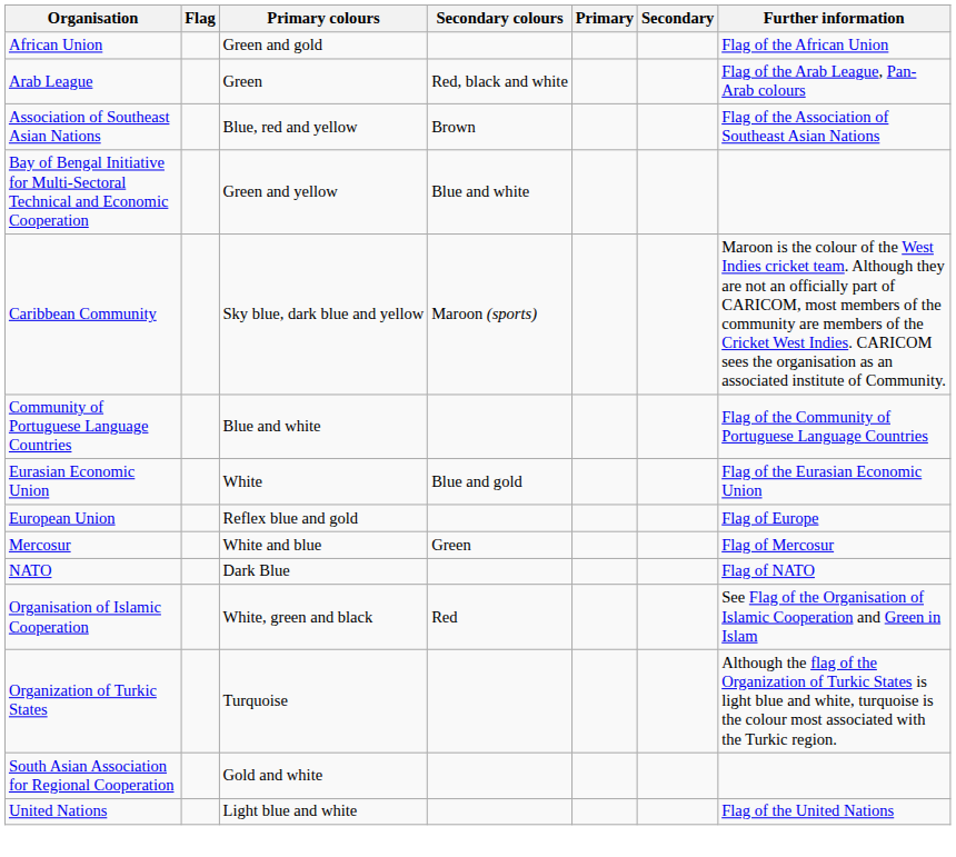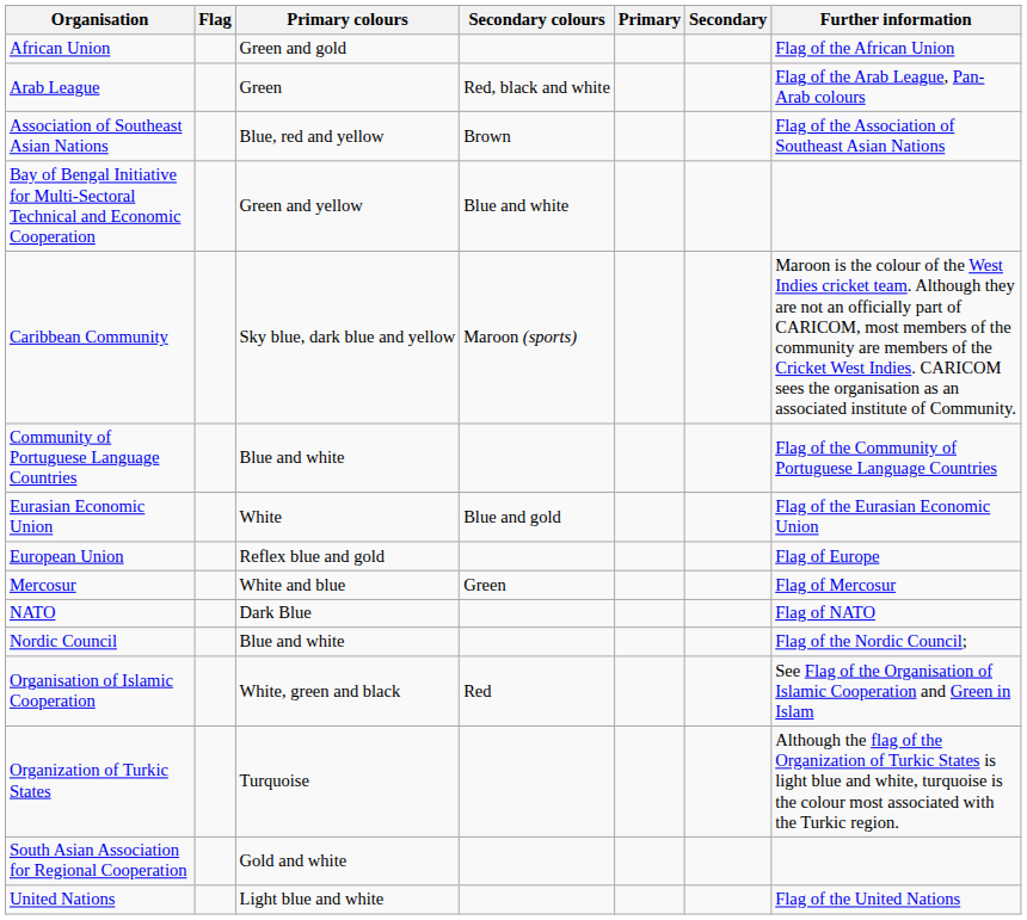 <table class="wikitable sortable"style="font-size:90%">
 <tr>
 <th style="width:150px">Organisation</th>
 <th class="unsortable">Flag</th>
 <th>Primary colours</th>
 <th>Secondary colours</th>
 <th>Primary</th>
 <th>Secondary</th>
 <th width="200pt">Further information</th>
 </tr>
 <tr>
 <td><a href='#'>African Union</a></td>
 <td style="text-align:center"></td>
 <td>Green and gold</td>
 <td></td>
 <td></td>
 <td></td>
 <td><a href='#'>Flag of the African Union</a></td>
 </tr>
 <tr>
 <td><a href='#'>Arab League</a></td>
 <td></td>
 <td>Green</td>
 <td>Red, black and white</td>
 <td></td>
 <td></td>
 <td><a href='#'>Flag of the Arab League</a>, <a href='#'>Pan-Arab colours</a></td>
 </tr>
 <tr>
 <td><a href='#'>Association of Southeast Asian Nations</a></td>
 <td style="text-align:center"></td>
 <td>Blue, red and yellow</td>
 <td>Brown</td>
 <td></td>
 <td></td>
 <td><a href='#'>Flag of the Association of Southeast Asian Nations</a></td>
 </tr>
 <tr>
 <td><a href='#'>Bay of Bengal Initiative for Multi-Sectoral Technical and Economic Cooperation</a></td>
 <td></td>
 <td>Green and yellow</td>
 <td>Blue and white</td>
 <td></td>
 <td></td>
 <td></td>
 </tr>
 <tr>
 <td><a href='#'>Caribbean Community</a></td>
 <td></td>
 <td>Sky blue, dark blue and yellow</td>
 <td>Maroon <em>(sports)</em></td>
 <td></td>
 <td></td>
 <td>Maroon is the colour of the <a href='#'>West Indies cricket team</a>. Although they are not an officially part of CARICOM, most members of the community are members of the <a href='#'>Cricket West Indies</a>.  CARICOM sees the organisation as an associated institute of Community.</td>
 </tr>
 <tr>
 <td><a href='#'>Community of Portuguese Language Countries</a></td>
 <td></td>
 <td>Blue and white</td>
 <td></td>
 <td></td>
 <td></td>
 <td><a href='#'>Flag of the Community of Portuguese Language Countries</a></td>
 </tr>
 <tr>
 <td><a href='#'>Eurasian Economic Union</a></td>
 <td></td>
 <td>White</td>
 <td>Blue and gold</td>
 <td></td>
 <td></td>
 <td><a href='#'>Flag of the Eurasian Economic Union</a></td>
 </tr>
 <tr>
 <td><a href='#'>European Union</a></td>
 <td style="text-align:center"></td>
 <td>Reflex blue and gold</td>
 <td></td>
 <td></td>
 <td></td>
 <td><a href='#'>Flag of Europe</a></td>
 </tr>
 <tr>
 <td><a href='#'>Mercosur</a></td>
 <td></td>
 <td>White and blue</td>
 <td>Green</td>
 <td></td>
 <td></td>
 <td><a href='#'>Flag of Mercosur</a></td>
 </tr>
 <tr>
 <td><a href='#'>NATO</a></td>
 <td style="text-align:center"></td>
 <td>Dark Blue</td>
 <td></td>
 <td></td>
 <td></td>
 <td><a href='#'>Flag of NATO</a></td>
 </tr>
 <tr>
+<td><a href='#'>Nordic Council</a></td>
+<td></td>
+<td>Blue and white</td>
+<td></td>
+<td></td>
+<td></td>
+<td><a href='#'>Flag of the Nordic Council</a>; </td>
+</tr>
+<tr>
 <td><a href='#'>Organisation of Islamic Cooperation</a></td>
 <td></td>
 <td>White, green and black</td>
 <td>Red</td>
 <td></td>
 <td></td>
 <td>See <a href='#'>Flag of the Organisation of Islamic Cooperation</a> and <a href='#'>Green in Islam</a></td>
 </tr>
 <tr>
 <td><a href='#'>Organization of Turkic States</a></td>
 <td></td>
 <td>Turquoise</td>
 <td></td>
 <td></td>
 <td></td>
 <td>Although the <a href='#'>flag of the Organization of Turkic States</a> is light blue and white, turquoise is the colour most associated with the Turkic region.</td>
 </tr>
 <tr>
 <td><a href='#'>South Asian Association for Regional Cooperation</a></td>
 <td></td>
 <td>Gold and white</td>
 <td></td>
 <td></td>
 <td></td>
 <td></td>
 </tr>
 <tr>
 <td><a href='#'>United Nations</a></td>
 <td style="text-align:center"></td>
 <td>Light blue and white</td>
 <td></td>
 <td></td>
 <td></td>
 <td><a href='#'>Flag of the United Nations</a></td>
 </tr>
 </table>
